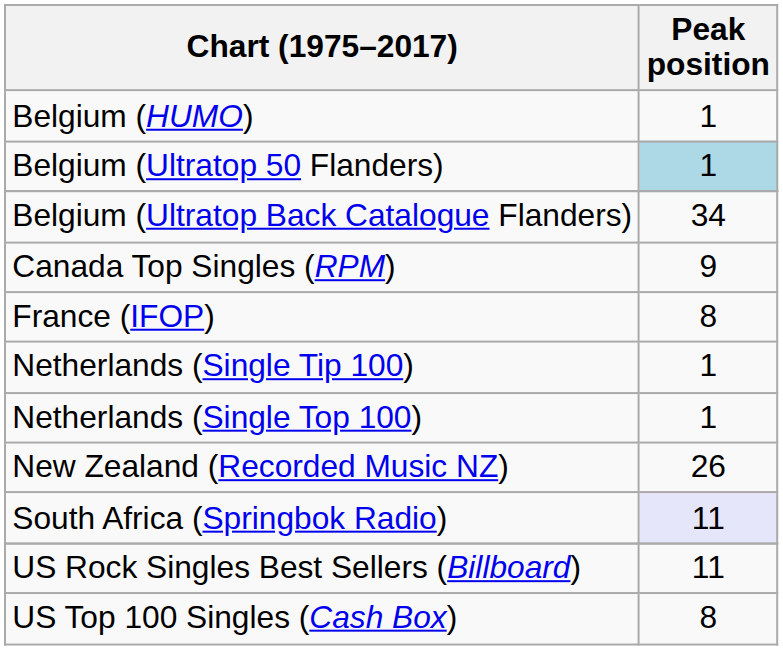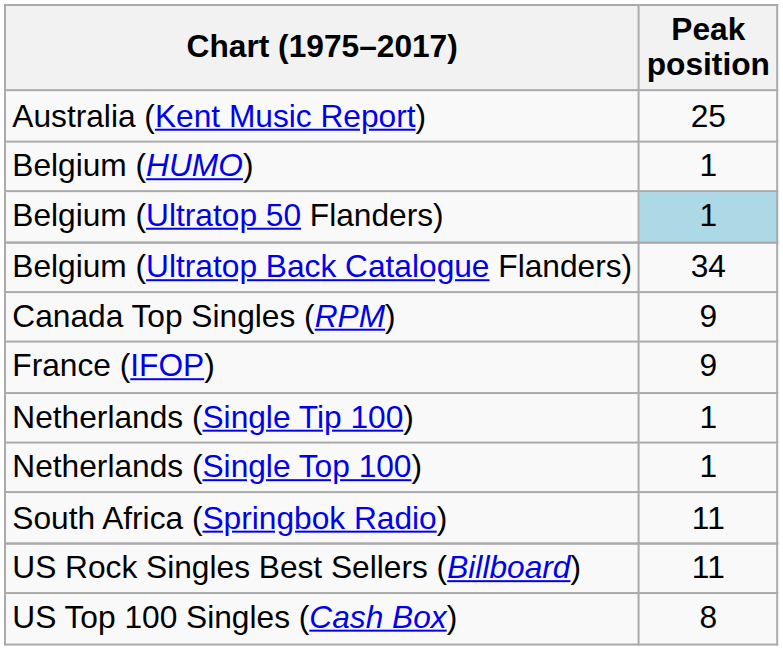 <table class="wikitable sortable plainrowheaders" style="text-align:left">
 <tr>
 <th>Chart (1975–2017)</th>
 <th>Peak<br>position</th>
+</tr>
+<tr>
+<td>Australia (<a href='#'>Kent Music Report</a>)</td>
+<td align="center">25</td>
 </tr>
 <tr>
 <td>Belgium (<em><a href='#'>HUMO</a></em>)</td>
 <td align="center">1</td>
 </tr>
 <tr>
 <td>Belgium (<a href='#'>Ultratop 50</a> Flanders)</td>
 <td align="center" style="background: lightblue;">1</td>
 </tr>
 <tr>
 </tr>
 <tr>
 <td>Belgium (<a href='#'>Ultratop Back Catalogue</a> Flanders)</td>
 <td align="center">34</td>
 </tr>
 <tr>
 <td>Canada Top Singles (<a href='#'><em>RPM</em></a>)</td>
 <td align="center">9</td>
 </tr>
 <tr>
 <td>France (<a href='#'>IFOP</a>)</td>
-<td align="center">8</td>
+<td align="center">9</td>
 </tr>
 <tr>
 <td>Netherlands (<a href='#'>Single Tip 100</a>)</td>
 <td align="center">1</td>
 </tr>
 <tr>
 <td>Netherlands (<a href='#'>Single Top 100</a>)</td>
 <td align="center">1</td>
 </tr>
 <tr>
-<td>New Zealand (<a href='#'>Recorded Music NZ</a>)</td>
-<td align="center">26</td>
-</tr>
-<tr>
 <td>South Africa (<a href='#'>Springbok Radio</a>)</td>
-<td align="center" style="background: lavender;">11</td>
+<td align="center">11</td>
 </tr>
 <tr>
 </tr>
 <tr>
 </tr>
 <tr>
 <td>US Rock Singles Best Sellers (<a href='#'><em>Billboard</em></a>)</td>
 <td align="center">11</td>
 </tr>
 <tr>
 <td>US Top 100 Singles (<a href='#'><em>Cash Box</em></a>)</td>
 <td align="center">8</td>
 </tr>
 </table>
